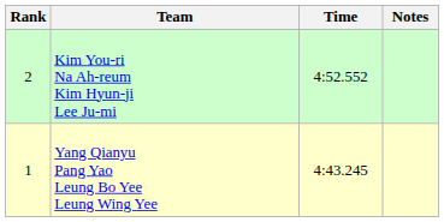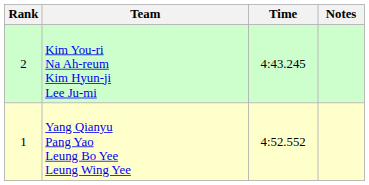 <table class=wikitable style="text-align:center">
 <tr>
 <th width=40>Rank</th>
 <th width=250>Team</th>
 <th width=80>Time</th>
 <th width=50>Notes</th>
 </tr>
 <tr bgcolor="ccffcc">
 <td>2</td>
 <td align=left><br><a href='#'>Kim You-ri</a><br><a href='#'>Na Ah-reum</a><br><a href='#'>Kim Hyun-ji</a><br><a href='#'>Lee Ju-mi</a></td>
-<td>4:52.552</td>
+<td>4:43.245</td>
 <td></td>
 </tr>
 <tr bgcolor="ffffcc">
 <td>1</td>
 <td align=left><br><a href='#'>Yang Qianyu</a><br><a href='#'>Pang Yao</a><br><a href='#'>Leung Bo Yee</a><br><a href='#'>Leung Wing Yee</a></td>
-<td>4:43.245</td>
+<td>4:52.552</td>
 <td></td>
 </tr>
 </table>
